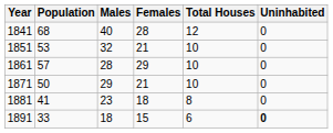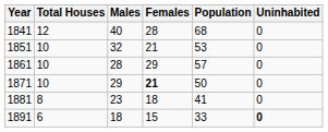 <table class="wikitable">
 <tr>
 <th>Year</th>
-<th>Population</th>
+<th>Total Houses</th>
 <th>Males</th>
 <th>Females</th>
-<th>Total Houses</th>
+<th>Population</th>
 <th>Uninhabited</th>
 </tr>
 <tr>
 <td>1841</td>
-<td>68</td>
+<td>12</td>
 <td>40</td>
 <td>28</td>
-<td>12</td>
+<td>68</td>
 <td>0</td>
 </tr>
 <tr>
 <td>1851</td>
-<td>53</td>
+<td>10</td>
 <td>32</td>
 <td>21</td>
-<td>10</td>
+<td>53</td>
 <td>0</td>
 </tr>
 <tr>
 <td>1861</td>
-<td>57</td>
+<td>10</td>
 <td>28</td>
 <td>29</td>
-<td>10</td>
+<td>57</td>
 <td>0</td>
 </tr>
 <tr>
 <td>1871</td>
+<td>10</td>
+<td>29</td>
+<td><strong>21</strong></td>
 <td>50</td>
-<td>29</td>
-<td>21</td>
-<td>10</td>
 <td>0</td>
 </tr>
 <tr>
 <td>1881</td>
-<td>41</td>
+<td>8</td>
 <td>23</td>
 <td>18</td>
-<td>8</td>
+<td>41</td>
 <td>0</td>
 </tr>
 <tr>
 <td>1891</td>
-<td>33</td>
+<td>6</td>
 <td>18</td>
 <td>15</td>
-<td>6</td>
+<td>33</td>
 <td><strong>0</strong></td>
 </tr>
 </table>
